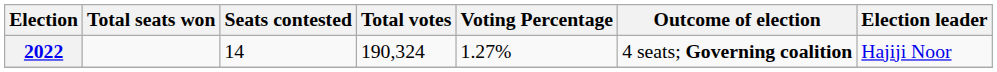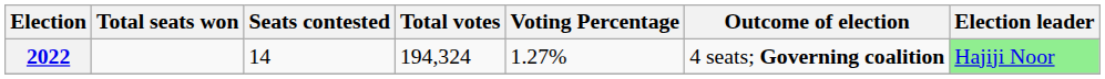 <table class="wikitable">
 <tr>
 <th>Election</th>
 <th>Total seats won</th>
 <th>Seats contested</th>
 <th>Total votes</th>
 <th>Voting Percentage</th>
 <th>Outcome of election</th>
 <th>Election leader</th>
 </tr>
 <tr>
 <th><a href='#'>2022</a></th>
 <td></td>
 <td>14</td>
-<td>190,324</td>
+<td>194,324</td>
 <td>1.27%</td>
 <td>4 seats; <strong>Governing coalition</strong><br></td>
-<td><a href='#'>Hajiji Noor</a></td>
+<td style="background: lightgreen;"><a href='#'>Hajiji Noor</a></td>
 </tr>
 <tr>
 </tr>
 </table>
